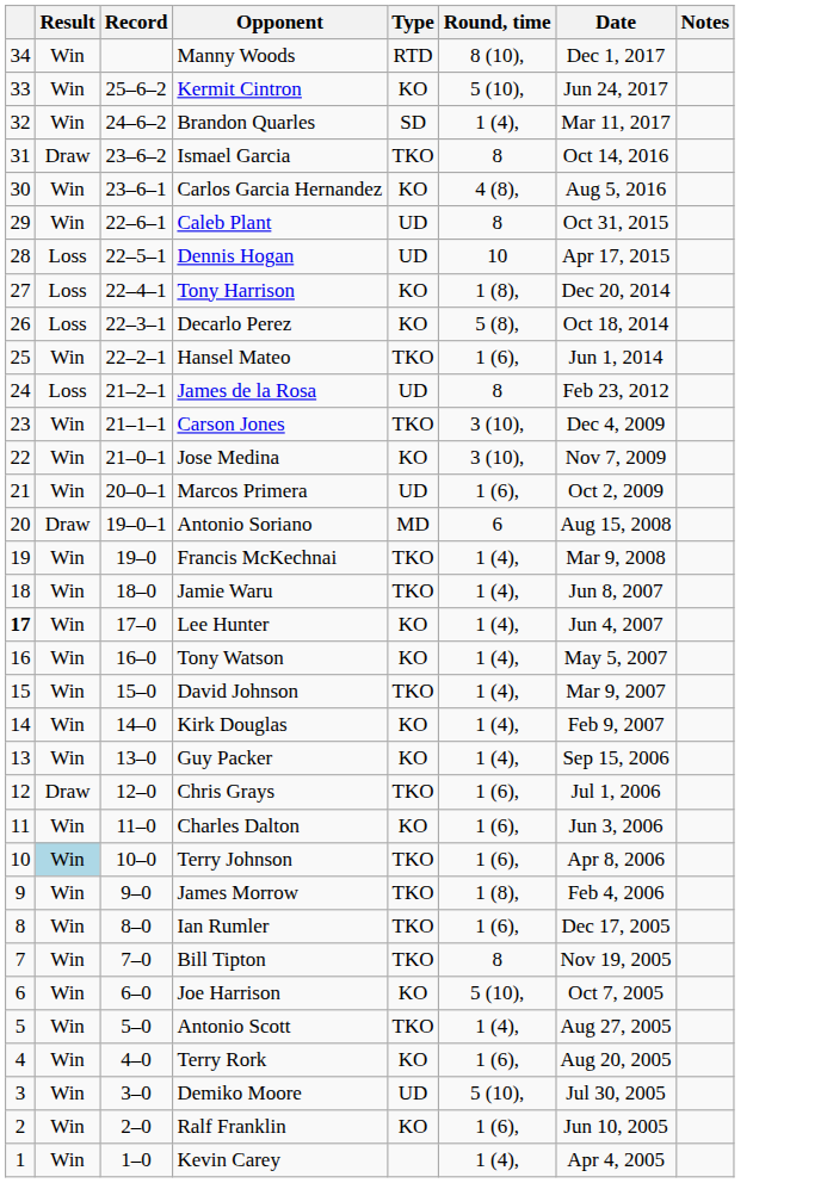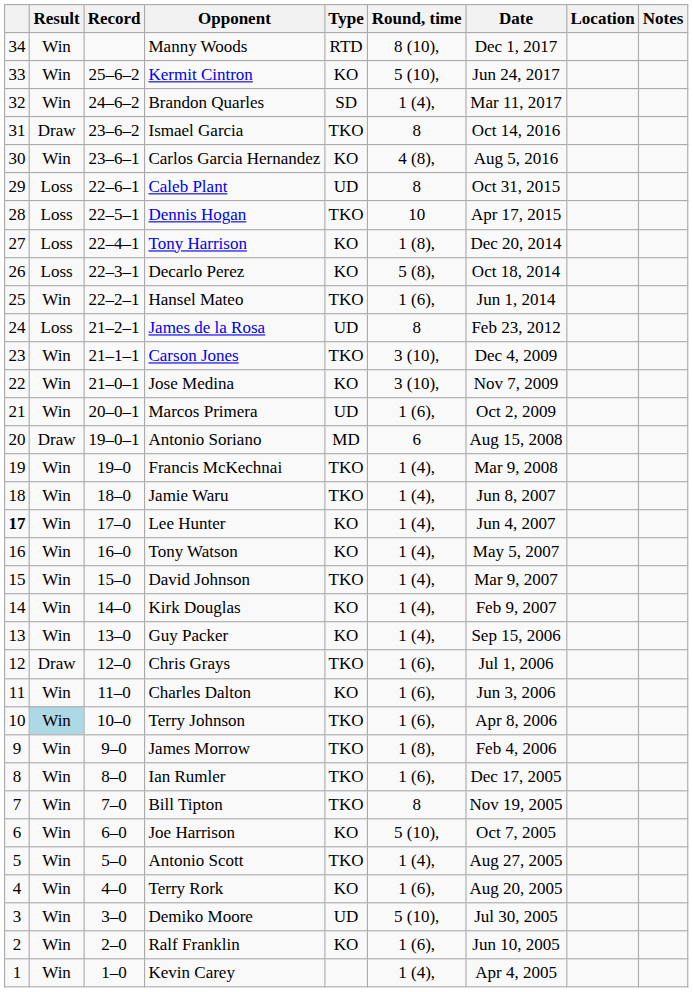 <table class="wikitable" style="text-align:center; font-size:95%">
 <tr>
 <th></th>
 <th>Result</th>
 <th>Record</th>
 <th>Opponent</th>
 <th>Type</th>
 <th>Round, time</th>
 <th>Date</th>
+<th>Location</th>
 <th>Notes</th>
 </tr>
 <tr>
 <td>34</td>
 <td>Win</td>
 <td></td>
 <td style="text-align:left;"> Manny Woods</td>
 <td>RTD</td>
 <td>8 (10), </td>
 <td>Dec 1, 2017</td>
+<td style="text-align:left;"> </td>
 <td style="text-align:left;"></td>
 </tr>
 <tr>
 <td>33</td>
 <td>Win</td>
 <td>25–6–2</td>
 <td style="text-align:left;"> <a href='#'>Kermit Cintron</a></td>
 <td>KO</td>
 <td>5 (10), </td>
 <td>Jun 24, 2017</td>
+<td style="text-align:left;"> </td>
 <td style="text-align:left;"></td>
 </tr>
 <tr>
 <td>32</td>
 <td>Win</td>
 <td>24–6–2</td>
 <td style="text-align:left;"> Brandon Quarles</td>
 <td>SD</td>
 <td>1 (4), </td>
 <td>Mar 11, 2017</td>
+<td style="text-align:left;"> </td>
 <td></td>
 </tr>
 <tr>
 <td>31</td>
 <td>Draw</td>
 <td>23–6–2</td>
 <td style="text-align:left;"> Ismael Garcia</td>
 <td>TKO</td>
 <td>8</td>
 <td>Oct 14, 2016</td>
+<td style="text-align:left;"> </td>
 <td></td>
 </tr>
 <tr>
 <td>30</td>
 <td>Win</td>
 <td>23–6–1</td>
 <td style="text-align:left;"> Carlos Garcia Hernandez</td>
 <td>KO</td>
 <td>4 (8), </td>
 <td>Aug 5, 2016</td>
+<td style="text-align:left;"> </td>
 <td></td>
 </tr>
 <tr>
 <td>29</td>
-<td>Win</td>
+<td>Loss</td>
 <td>22–6–1</td>
 <td style="text-align:left;"> <a href='#'>Caleb Plant</a></td>
 <td>UD</td>
 <td>8</td>
 <td>Oct 31, 2015</td>
+<td style="text-align:left;"> </td>
 <td style="text-align:left;"></td>
 </tr>
 <tr>
 <td>28</td>
 <td>Loss</td>
 <td>22–5–1</td>
 <td style="text-align:left;"> <a href='#'>Dennis Hogan</a></td>
-<td>UD</td>
+<td>TKO</td>
 <td>10</td>
 <td>Apr 17, 2015</td>
+<td style="text-align:left;"> </td>
 <td style="text-align:left;"></td>
 </tr>
 <tr>
 <td>27</td>
 <td>Loss</td>
 <td>22–4–1</td>
 <td style="text-align:left;"> <a href='#'>Tony Harrison</a></td>
 <td>KO</td>
 <td>1 (8), </td>
 <td>Dec 20, 2014</td>
+<td style="text-align:left;"> </td>
 <td></td>
 </tr>
 <tr>
 <td>26</td>
 <td>Loss</td>
 <td>22–3–1</td>
 <td style="text-align:left;"> Decarlo Perez</td>
 <td>KO</td>
 <td>5 (8), </td>
 <td>Oct 18, 2014</td>
+<td style="text-align:left;"> </td>
 <td></td>
 </tr>
 <tr>
 <td>25</td>
 <td>Win</td>
 <td>22–2–1</td>
 <td style="text-align:left;"> Hansel Mateo</td>
 <td>TKO</td>
 <td>1 (6), </td>
 <td>Jun 1, 2014</td>
+<td style="text-align:left;"> </td>
 <td></td>
 </tr>
 <tr>
 <td>24</td>
 <td>Loss</td>
 <td>21–2–1</td>
 <td style="text-align:left;"> <a href='#'>James de la Rosa</a></td>
 <td>UD</td>
 <td>8</td>
 <td>Feb 23, 2012</td>
+<td style="text-align:left;"> </td>
 <td></td>
 </tr>
 <tr>
 <td>23</td>
 <td>Win</td>
 <td>21–1–1</td>
 <td style="text-align:left;"> <a href='#'>Carson Jones</a></td>
 <td>TKO</td>
 <td>3 (10), </td>
 <td>Dec 4, 2009</td>
+<td style="text-align:left;"> </td>
 <td></td>
 </tr>
 <tr>
 <td>22</td>
 <td>Win</td>
 <td>21–0–1</td>
 <td style="text-align:left;"> Jose Medina</td>
 <td>KO</td>
 <td>3 (10), </td>
 <td>Nov 7, 2009</td>
+<td style="text-align:left;"> </td>
 <td></td>
 </tr>
 <tr>
 <td>21</td>
 <td>Win</td>
 <td>20–0–1</td>
 <td style="text-align:left;"> Marcos Primera</td>
 <td>UD</td>
 <td>1 (6), </td>
 <td>Oct 2, 2009</td>
+<td style="text-align:left;"> </td>
 <td></td>
 </tr>
 <tr>
 <td>20</td>
 <td>Draw</td>
 <td>19–0–1</td>
 <td style="text-align:left;"> Antonio Soriano</td>
 <td>MD</td>
 <td>6</td>
 <td>Aug 15, 2008</td>
+<td style="text-align:left;"> </td>
 <td></td>
 </tr>
 <tr>
 <td>19</td>
 <td>Win</td>
 <td>19–0</td>
 <td style="text-align:left;"> Francis McKechnai</td>
 <td>TKO</td>
 <td>1 (4), </td>
 <td>Mar 9, 2008</td>
+<td style="text-align:left;"> </td>
 <td></td>
 </tr>
 <tr>
 <td>18</td>
 <td>Win</td>
 <td>18–0</td>
 <td style="text-align:left;"> Jamie Waru</td>
 <td>TKO</td>
 <td>1 (4), </td>
 <td>Jun 8, 2007</td>
+<td style="text-align:left;"> </td>
 <td></td>
 </tr>
 <tr>
 <td><strong>17</strong></td>
 <td>Win</td>
 <td>17–0</td>
 <td style="text-align:left;"> Lee Hunter</td>
 <td>KO</td>
 <td>1 (4), </td>
 <td>Jun 4, 2007</td>
+<td style="text-align:left;"> </td>
 <td></td>
 </tr>
 <tr>
 <td>16</td>
 <td>Win</td>
 <td>16–0</td>
 <td style="text-align:left;"> Tony Watson</td>
 <td>KO</td>
 <td>1 (4), </td>
 <td>May 5, 2007</td>
+<td style="text-align:left;"> </td>
 <td></td>
 </tr>
 <tr>
 <td>15</td>
 <td>Win</td>
 <td>15–0</td>
 <td style="text-align:left;"> David Johnson</td>
 <td>TKO</td>
 <td>1 (4), </td>
 <td>Mar 9, 2007</td>
+<td style="text-align:left;"> </td>
 <td></td>
 </tr>
 <tr>
 <td>14</td>
 <td>Win</td>
 <td>14–0</td>
 <td style="text-align:left;"> Kirk Douglas</td>
 <td>KO</td>
 <td>1 (4), </td>
 <td>Feb 9, 2007</td>
+<td style="text-align:left;"> </td>
 <td></td>
 </tr>
 <tr>
 <td>13</td>
 <td>Win</td>
 <td>13–0</td>
 <td style="text-align:left;"> Guy Packer</td>
 <td>KO</td>
 <td>1 (4), </td>
 <td>Sep 15, 2006</td>
+<td style="text-align:left;"> </td>
 <td></td>
 </tr>
 <tr>
 <td>12</td>
 <td>Draw</td>
 <td>12–0</td>
 <td style="text-align:left;"> Chris Grays</td>
 <td>TKO</td>
 <td>1 (6), </td>
 <td>Jul 1, 2006</td>
+<td style="text-align:left;"> </td>
 <td></td>
 </tr>
 <tr>
 <td>11</td>
 <td>Win</td>
 <td>11–0</td>
 <td style="text-align:left;"> Charles Dalton</td>
 <td>KO</td>
 <td>1 (6), </td>
 <td>Jun 3, 2006</td>
+<td style="text-align:left;"> </td>
 <td></td>
 </tr>
 <tr>
 <td>10</td>
 <td style="background: lightblue;">Win</td>
 <td>10–0</td>
 <td style="text-align:left;"> Terry Johnson</td>
 <td>TKO</td>
 <td>1 (6), </td>
 <td>Apr 8, 2006</td>
+<td style="text-align:left;"> </td>
 <td></td>
 </tr>
 <tr>
 <td>9</td>
 <td>Win</td>
 <td>9–0</td>
 <td style="text-align:left;"> James Morrow</td>
 <td>TKO</td>
 <td>1 (8), </td>
 <td>Feb 4, 2006</td>
+<td style="text-align:left;"> </td>
 <td></td>
 </tr>
 <tr>
 <td>8</td>
 <td>Win</td>
 <td>8–0</td>
 <td style="text-align:left;"> Ian Rumler</td>
 <td>TKO</td>
 <td>1 (6), </td>
 <td>Dec 17, 2005</td>
+<td style="text-align:left;"> </td>
 <td></td>
 </tr>
 <tr>
 <td>7</td>
 <td>Win</td>
 <td>7–0</td>
 <td style="text-align:left;"> Bill Tipton</td>
 <td>TKO</td>
 <td>8</td>
 <td>Nov 19, 2005</td>
+<td style="text-align:left;"> </td>
 <td></td>
 </tr>
 <tr>
 <td>6</td>
 <td>Win</td>
 <td>6–0</td>
 <td style="text-align:left;"> Joe Harrison</td>
 <td>KO</td>
 <td>5 (10), </td>
 <td>Oct 7, 2005</td>
+<td style="text-align:left;"> </td>
 <td></td>
 </tr>
 <tr>
 <td>5</td>
 <td>Win</td>
 <td>5–0</td>
 <td style="text-align:left;"> Antonio Scott</td>
 <td>TKO</td>
 <td>1 (4), </td>
 <td>Aug 27, 2005</td>
+<td style="text-align:left;"> </td>
 <td></td>
 </tr>
 <tr>
 <td>4</td>
 <td>Win</td>
 <td>4–0</td>
 <td style="text-align:left;"> Terry Rork</td>
 <td>KO</td>
 <td>1 (6), </td>
 <td>Aug 20, 2005</td>
+<td style="text-align:left;"> </td>
 <td></td>
 </tr>
 <tr>
 <td>3</td>
 <td>Win</td>
 <td>3–0</td>
 <td style="text-align:left;"> Demiko Moore</td>
 <td>UD</td>
 <td>5 (10), </td>
 <td>Jul 30, 2005</td>
+<td style="text-align:left;"> </td>
 <td></td>
 </tr>
 <tr>
 <td>2</td>
 <td>Win</td>
 <td>2–0</td>
 <td style="text-align:left;"> Ralf Franklin</td>
 <td>KO</td>
 <td>1 (6), </td>
 <td>Jun 10, 2005</td>
+<td style="text-align:left;"> </td>
 <td></td>
 </tr>
 <tr>
 <td>1</td>
 <td>Win</td>
 <td>1–0</td>
 <td style="text-align:left;"> Kevin Carey</td>
 <td></td>
 <td>1 (4), </td>
 <td>Apr 4, 2005</td>
+<td style="text-align:left;"> </td>
 <td style="text-align:left;"></td>
 </tr>
 </table>
